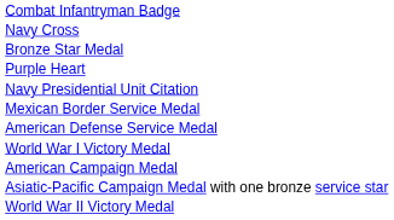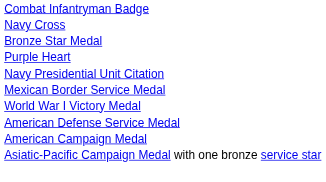 <table>
 <tr>
 <td></td>
 <td><a href='#'>Combat Infantryman Badge</a></td>
 </tr>
 <tr>
 <td></td>
 <td><a href='#'>Navy Cross</a></td>
 </tr>
 <tr>
 <td></td>
 <td><a href='#'>Bronze Star Medal</a></td>
 </tr>
 <tr>
 <td></td>
 <td><a href='#'>Purple Heart</a></td>
 </tr>
 <tr>
 <td></td>
 <td><a href='#'>Navy Presidential Unit Citation</a></td>
 </tr>
 <tr>
 <td></td>
 <td><a href='#'>Mexican Border Service Medal</a></td>
 </tr>
 <tr>
 <td></td>
-<td><a href='#'>American Defense Service Medal</a></td>
+<td><a href='#'>World War I Victory Medal</a></td>
 </tr>
 <tr>
 <td></td>
-<td><a href='#'>World War I Victory Medal</a></td>
+<td><a href='#'>American Defense Service Medal</a></td>
 </tr>
 <tr>
 <td></td>
 <td><a href='#'>American Campaign Medal</a></td>
 </tr>
 <tr>
 <td></td>
 <td><a href='#'>Asiatic-Pacific Campaign Medal</a> with one bronze <a href='#'>service star</a></td>
 </tr>
-<tr>
-<td></td>
-<td><a href='#'>World War II Victory Medal</a></td>
-</tr>
 </table>
